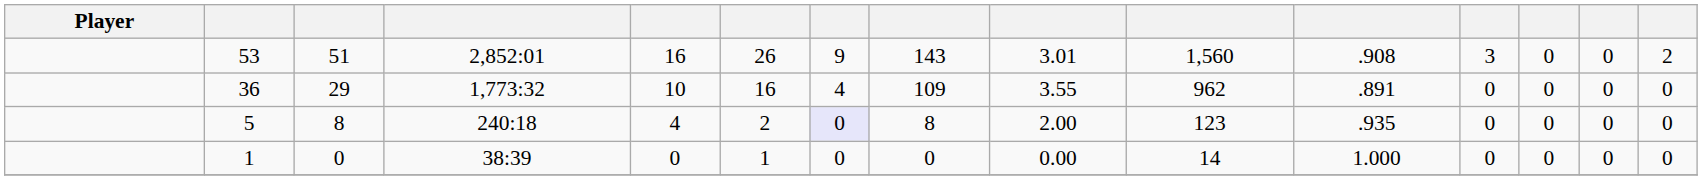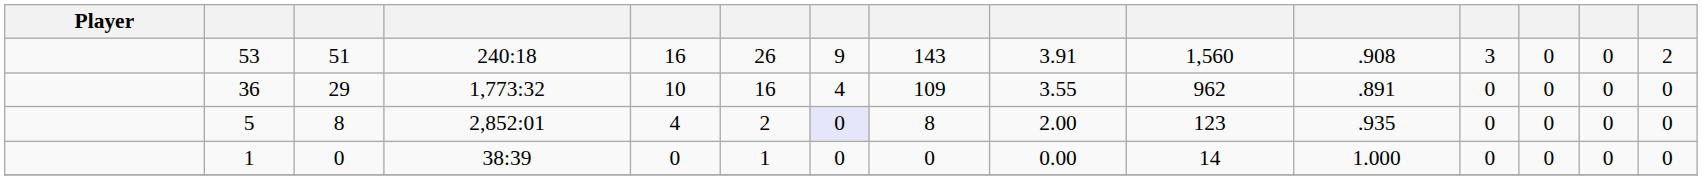 <table class="wikitable sortable" style="width:100%; text-align:center;">
 <tr>
 <th>Player</th>
 <th></th>
 <th></th>
 <th></th>
 <th></th>
 <th></th>
 <th></th>
 <th></th>
 <th></th>
 <th></th>
 <th></th>
 <th></th>
 <th></th>
 <th></th>
 <th></th>
 </tr>
 <tr>
 <td style=white-space:nowrap></td>
 <td>53</td>
 <td>51</td>
-<td>2,852:01</td>
+<td>240:18</td>
 <td>16</td>
 <td>26</td>
 <td>9</td>
 <td>143</td>
-<td>3.01</td>
+<td>3.91</td>
 <td>1,560</td>
 <td>.908</td>
 <td>3</td>
 <td>0</td>
 <td>0</td>
 <td>2</td>
 </tr>
 <tr>
 <td style=white-space:nowrap></td>
 <td>36</td>
 <td>29</td>
 <td>1,773:32</td>
 <td>10</td>
 <td>16</td>
 <td>4</td>
 <td>109</td>
 <td>3.55</td>
 <td>962</td>
 <td>.891</td>
 <td>0</td>
 <td>0</td>
 <td>0</td>
 <td>0</td>
 </tr>
 <tr>
 <td style=white-space:nowrap></td>
 <td>5</td>
 <td>8</td>
-<td>240:18</td>
+<td>2,852:01</td>
 <td>4</td>
 <td>2</td>
 <td style="background: lavender;">0</td>
 <td>8</td>
 <td>2.00</td>
 <td>123</td>
 <td>.935</td>
 <td>0</td>
 <td>0</td>
 <td>0</td>
 <td>0</td>
 </tr>
 <tr>
 <td style=white-space:nowrap></td>
 <td>1</td>
 <td>0</td>
 <td>38:39</td>
 <td>0</td>
 <td>1</td>
 <td>0</td>
 <td>0</td>
 <td>0.00</td>
 <td>14</td>
 <td>1.000</td>
 <td>0</td>
 <td>0</td>
 <td>0</td>
 <td>0</td>
 </tr>
 <tr>
 </tr>
 </table>
